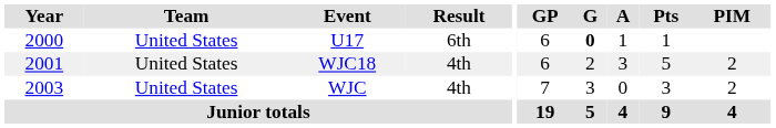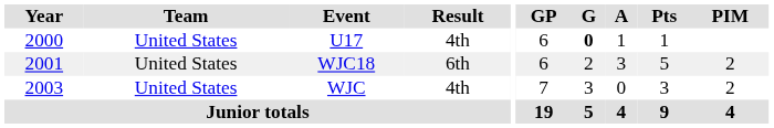 <table border="0" cellpadding="1" cellspacing="0" ID="Table3" style="text-align:center; width:40em">
 <tr ALIGN="center" bgcolor="#e0e0e0">
 <th>Year</th>
 <th>Team</th>
 <th>Event</th>
 <th>Result</th>
 <th rowspan="99" bgcolor="#ffffff"></th>
 <th>GP</th>
 <th>G</th>
 <th>A</th>
 <th>Pts</th>
 <th>PIM</th>
 </tr>
 <tr>
 <td><a href='#'>2000</a></td>
 <td><a href='#'>United States</a></td>
 <td><a href='#'>U17</a></td>
-<td>6th</td>
+<td>4th</td>
 <td>6</td>
 <td><strong>0</strong></td>
 <td>1</td>
 <td>1</td>
 <td></td>
 </tr>
 <tr bgcolor="#f0f0f0">
 <td><a href='#'>2001</a></td>
 <td>United States</td>
 <td><a href='#'>WJC18</a></td>
-<td>4th</td>
+<td>6th</td>
 <td>6</td>
 <td>2</td>
 <td>3</td>
 <td>5</td>
 <td>2</td>
 </tr>
 <tr>
 <td><a href='#'>2003</a></td>
 <td><a href='#'>United States</a></td>
 <td><a href='#'>WJC</a></td>
 <td>4th</td>
 <td>7</td>
 <td>3</td>
 <td>0</td>
 <td>3</td>
 <td>2</td>
 </tr>
 <tr bgcolor="#e0e0e0">
 <th colspan="4">Junior totals</th>
 <th>19</th>
 <th>5</th>
 <th>4</th>
 <th>9</th>
 <th>4</th>
 </tr>
 </table>
